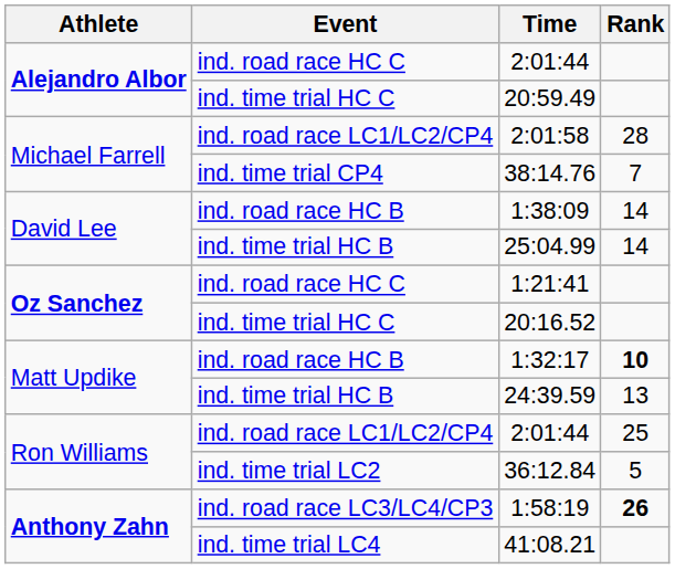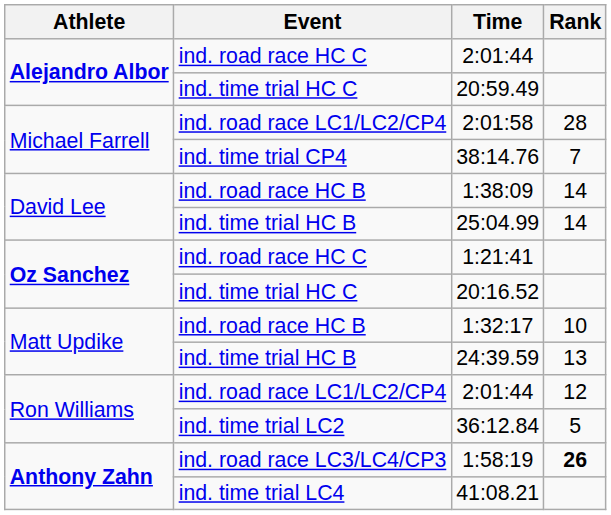 <table class=wikitable style="font-size:90%">
 <tr>
 <th>Athlete</th>
 <th>Event</th>
 <th>Time</th>
 <th>Rank</th>
 </tr>
 <tr>
 <td rowspan="2"><strong><a href='#'>Alejandro Albor</a></strong></td>
 <td><a href='#'>ind. road race HC C</a></td>
 <td align="center">2:01:44</td>
 <td align="center"></td>
 </tr>
 <tr>
 <td><a href='#'>ind. time trial HC C</a></td>
 <td align="center">20:59.49</td>
 <td align="center"></td>
 </tr>
 <tr>
 <td rowspan="2"><a href='#'>Michael Farrell</a></td>
 <td><a href='#'>ind. road race LC1/LC2/CP4</a></td>
 <td align="center">2:01:58</td>
 <td align="center">28</td>
 </tr>
 <tr>
 <td><a href='#'>ind. time trial CP4</a></td>
 <td align="center">38:14.76</td>
 <td align="center">7</td>
 </tr>
 <tr>
 <td rowspan="2"><a href='#'>David Lee</a></td>
 <td><a href='#'>ind. road race HC B</a></td>
 <td align="center">1:38:09</td>
 <td align="center">14</td>
 </tr>
 <tr>
 <td><a href='#'>ind. time trial HC B</a></td>
 <td align="center">25:04.99</td>
 <td align="center">14</td>
 </tr>
 <tr>
 <td rowspan="2"><strong><a href='#'>Oz Sanchez</a></strong></td>
 <td><a href='#'>ind. road race HC C</a></td>
 <td align="center">1:21:41</td>
 <td align="center"></td>
 </tr>
 <tr>
 <td><a href='#'>ind. time trial HC C</a></td>
 <td align="center">20:16.52</td>
 <td align="center"></td>
 </tr>
 <tr>
 <td rowspan="2"><a href='#'>Matt Updike</a></td>
 <td><a href='#'>ind. road race HC B</a></td>
 <td align="center">1:32:17</td>
-<td align="center"><strong>10</strong></td>
+<td align="center">10</td>
 </tr>
 <tr>
 <td><a href='#'>ind. time trial HC B</a></td>
 <td align="center">24:39.59</td>
 <td align="center">13</td>
 </tr>
 <tr>
 <td rowspan="2"><a href='#'>Ron Williams</a></td>
 <td><a href='#'>ind. road race LC1/LC2/CP4</a></td>
 <td align="center">2:01:44</td>
-<td align="center">25</td>
+<td align="center">12</td>
 </tr>
 <tr>
 <td><a href='#'>ind. time trial LC2</a></td>
 <td align="center">36:12.84</td>
 <td align="center">5</td>
 </tr>
 <tr>
 <td rowspan="2"><strong><a href='#'>Anthony Zahn</a></strong></td>
 <td><a href='#'>ind. road race LC3/LC4/CP3</a></td>
 <td align="center">1:58:19</td>
 <td align="center"><strong>26</strong></td>
 </tr>
 <tr>
 <td><a href='#'>ind. time trial LC4</a></td>
 <td align="center">41:08.21</td>
 <td align="center"></td>
 </tr>
 </table>
